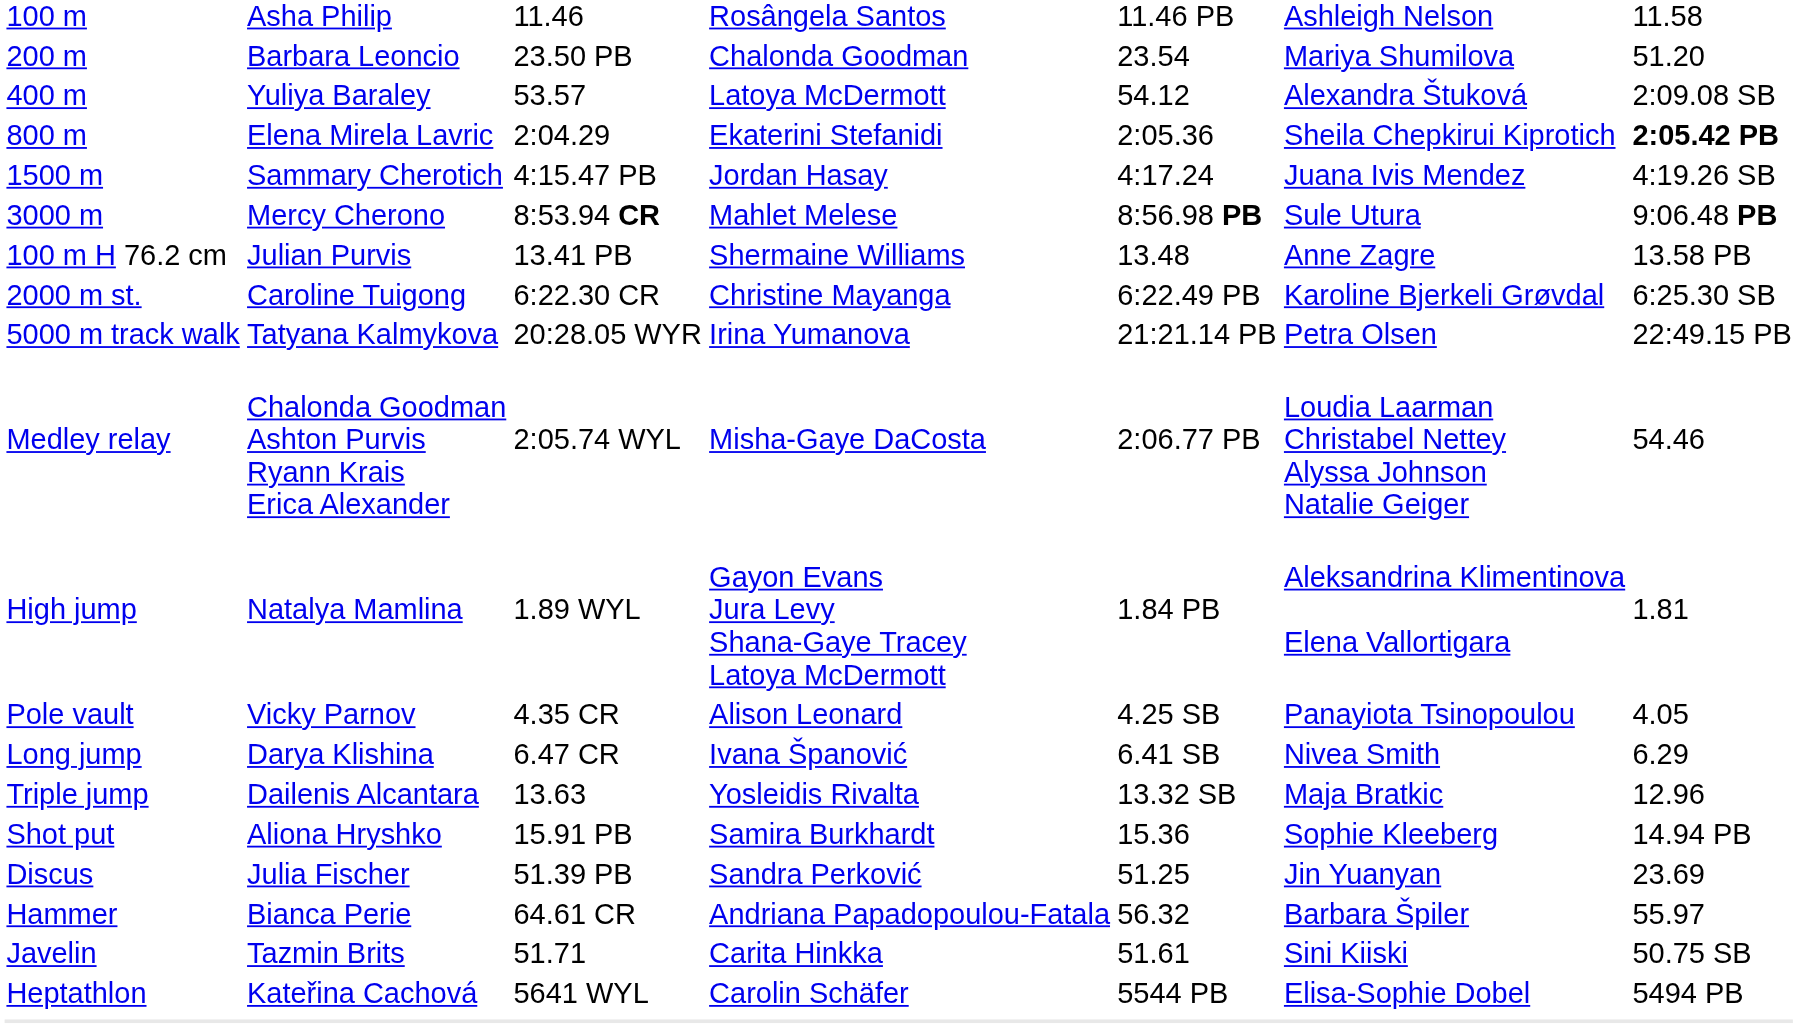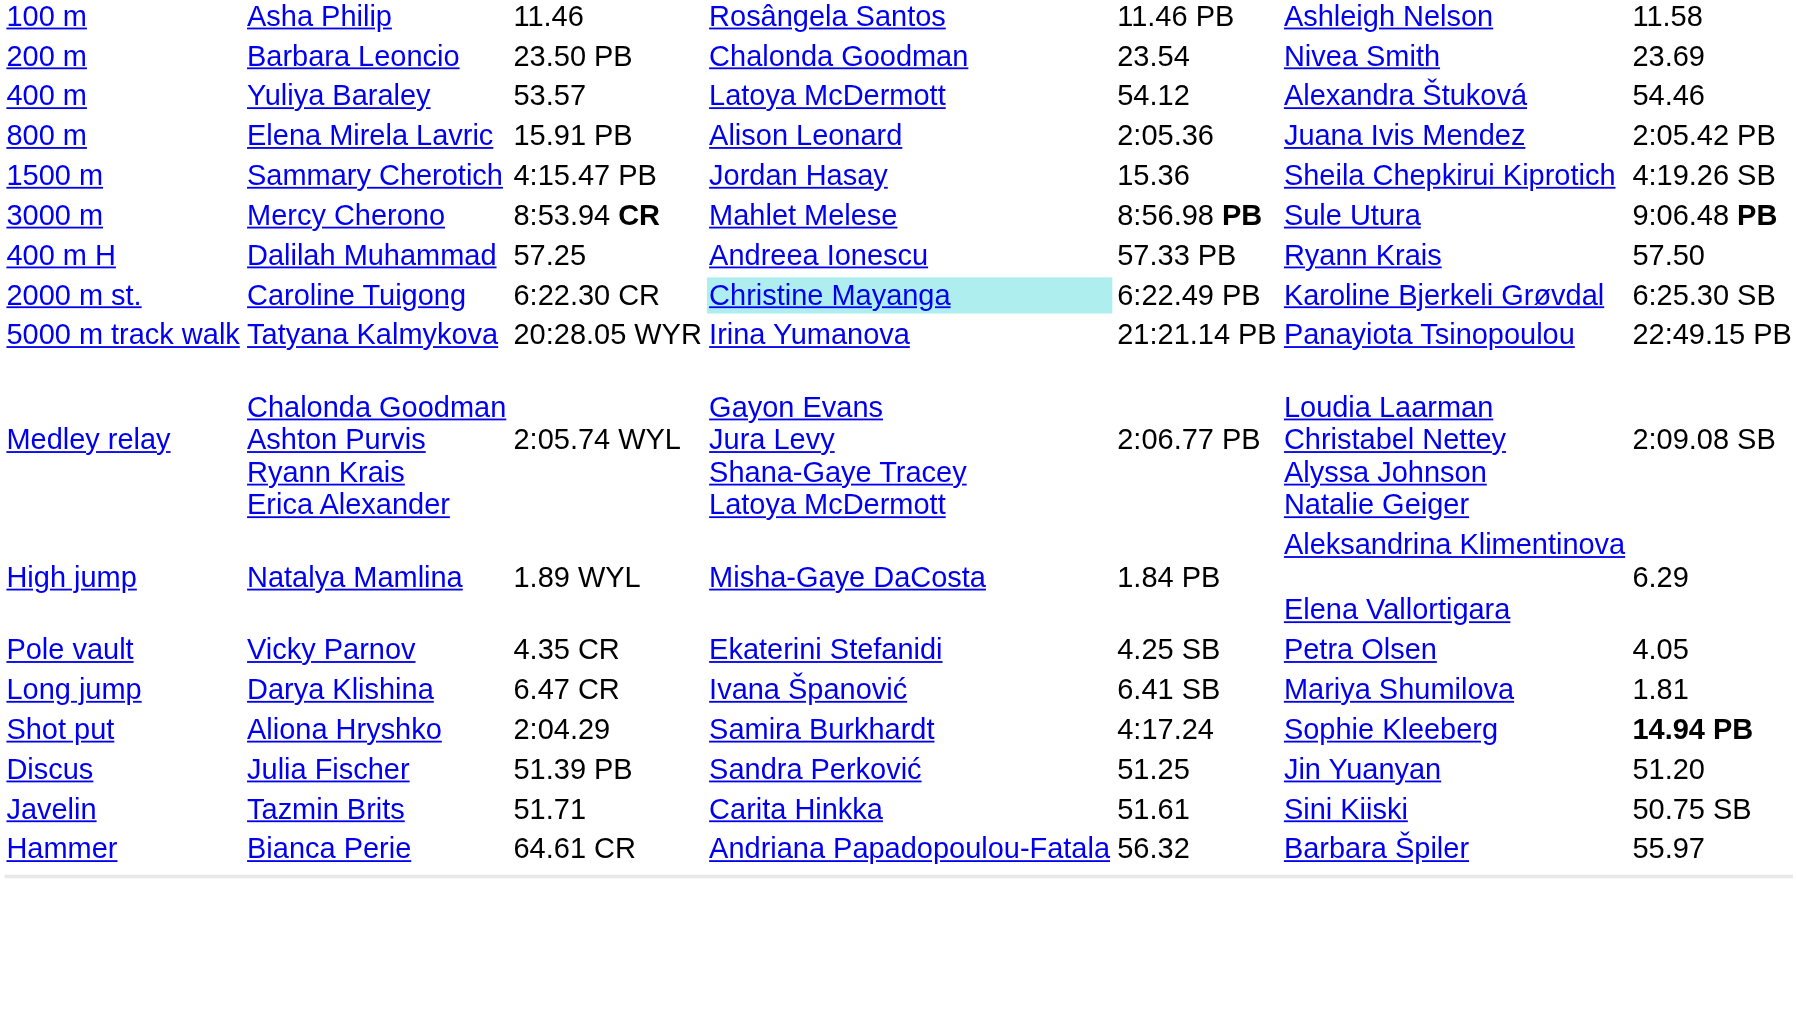 <table>
 <tr>
 <td><a href='#'>100 m</a></td>
 <td><a href='#'>Asha Philip</a><br></td>
 <td>11.46</td>
 <td><a href='#'>Rosângela Santos</a><br></td>
 <td>11.46 PB</td>
 <td><a href='#'>Ashleigh Nelson</a><br></td>
 <td>11.58</td>
 </tr>
 <tr>
 <td><a href='#'>200 m</a></td>
 <td><a href='#'>Barbara Leoncio</a><br></td>
 <td>23.50 PB</td>
 <td><a href='#'>Chalonda Goodman</a><br></td>
 <td>23.54</td>
-<td><a href='#'>Mariya Shumilova</a><br></td>
-<td>51.20</td>
+<td><a href='#'>Nivea Smith</a><br></td>
+<td>23.69</td>
 </tr>
 <tr>
 <td><a href='#'>400 m</a></td>
 <td><a href='#'>Yuliya Baraley</a><br></td>
 <td>53.57</td>
 <td><a href='#'>Latoya McDermott</a><br></td>
 <td>54.12</td>
 <td><a href='#'>Alexandra Štuková</a><br></td>
-<td>2:09.08 SB</td>
+<td>54.46</td>
 </tr>
 <tr>
 <td><a href='#'>800 m</a></td>
 <td><a href='#'>Elena Mirela Lavric</a><br></td>
-<td>2:04.29</td>
-<td><a href='#'>Ekaterini Stefanidi</a><br></td>
+<td>15.91 PB</td>
+<td><a href='#'>Alison Leonard</a><br></td>
 <td>2:05.36</td>
-<td><a href='#'>Sheila Chepkirui Kiprotich</a><br></td>
-<td><strong>2:05.42 PB</strong></td>
+<td><a href='#'>Juana Ivis Mendez</a><br></td>
+<td>2:05.42 PB</td>
 </tr>
 <tr>
 <td><a href='#'>1500 m</a></td>
 <td><a href='#'>Sammary Cherotich</a><br></td>
 <td>4:15.47 PB</td>
 <td><a href='#'>Jordan Hasay</a><br></td>
-<td>4:17.24</td>
-<td><a href='#'>Juana Ivis Mendez</a><br></td>
+<td>15.36</td>
+<td><a href='#'>Sheila Chepkirui Kiprotich</a><br></td>
 <td>4:19.26 SB</td>
 </tr>
 <tr>
 <td><a href='#'>3000 m</a></td>
 <td><a href='#'>Mercy Cherono</a><br></td>
 <td>8:53.94 <strong>CR</strong></td>
 <td><a href='#'>Mahlet Melese</a><br></td>
 <td>8:56.98 <strong>PB</strong></td>
 <td><a href='#'>Sule Utura</a><br></td>
 <td>9:06.48 <strong>PB</strong></td>
 </tr>
 <tr>
-<td><a href='#'>100 m H</a> 76.2 cm</td>
-<td><a href='#'>Julian Purvis</a><br></td>
-<td>13.41 PB</td>
-<td><a href='#'>Shermaine Williams</a><br></td>
-<td>13.48</td>
-<td><a href='#'>Anne Zagre</a><br></td>
-<td>13.58 PB</td>
+<td><a href='#'>400 m H</a></td>
+<td><a href='#'>Dalilah Muhammad</a><br></td>
+<td>57.25</td>
+<td><a href='#'>Andreea Ionescu</a><br></td>
+<td>57.33 PB</td>
+<td><a href='#'>Ryann Krais</a><br></td>
+<td>57.50</td>
 </tr>
 <tr>
 <td><a href='#'>2000 m st.</a></td>
 <td><a href='#'>Caroline Tuigong</a><br></td>
 <td>6:22.30 CR</td>
-<td><a href='#'>Christine Mayanga</a><br></td>
+<td style="background: paleturquoise;"><a href='#'>Christine Mayanga</a><br></td>
 <td>6:22.49 PB</td>
 <td><a href='#'>Karoline Bjerkeli Grøvdal</a><br></td>
 <td>6:25.30 SB</td>
 </tr>
 <tr>
 <td><a href='#'>5000 m track walk</a></td>
 <td><a href='#'>Tatyana Kalmykova</a><br></td>
 <td>20:28.05 WYR</td>
 <td><a href='#'>Irina Yumanova</a><br></td>
 <td>21:21.14 PB</td>
-<td><a href='#'>Petra Olsen</a><br></td>
+<td><a href='#'>Panayiota Tsinopoulou</a><br></td>
 <td>22:49.15 PB</td>
 </tr>
 <tr>
 <td><a href='#'>Medley relay</a></td>
 <td><br><a href='#'>Chalonda Goodman</a><br><a href='#'>Ashton Purvis</a><br><a href='#'>Ryann Krais</a><br><a href='#'>Erica Alexander</a></td>
 <td>2:05.74 WYL</td>
-<td><a href='#'>Misha-Gaye DaCosta</a><br></td>
+<td><br><a href='#'>Gayon Evans</a><br><a href='#'>Jura Levy</a><br><a href='#'>Shana-Gaye Tracey</a><br><a href='#'>Latoya McDermott</a></td>
 <td>2:06.77 PB</td>
 <td><br><a href='#'>Loudia Laarman</a><br><a href='#'>Christabel Nettey</a><br><a href='#'>Alyssa Johnson</a><br><a href='#'>Natalie Geiger</a></td>
-<td>54.46</td>
+<td>2:09.08 SB</td>
 </tr>
 <tr>
 <td><a href='#'>High jump</a></td>
 <td><a href='#'>Natalya Mamlina</a><br></td>
 <td>1.89 WYL</td>
-<td><br><a href='#'>Gayon Evans</a><br><a href='#'>Jura Levy</a><br><a href='#'>Shana-Gaye Tracey</a><br><a href='#'>Latoya McDermott</a></td>
+<td><a href='#'>Misha-Gaye DaCosta</a><br></td>
 <td>1.84 PB</td>
 <td><a href='#'>Aleksandrina Klimentinova</a><br><br><a href='#'>Elena Vallortigara</a><br></td>
-<td>1.81</td>
+<td>6.29</td>
 </tr>
 <tr>
 <td><a href='#'>Pole vault</a></td>
 <td><a href='#'>Vicky Parnov</a><br></td>
 <td>4.35 CR</td>
-<td><a href='#'>Alison Leonard</a><br></td>
+<td><a href='#'>Ekaterini Stefanidi</a><br></td>
 <td>4.25 SB</td>
-<td><a href='#'>Panayiota Tsinopoulou</a><br></td>
+<td><a href='#'>Petra Olsen</a><br></td>
 <td>4.05</td>
 </tr>
 <tr>
 <td><a href='#'>Long jump</a></td>
 <td><a href='#'>Darya Klishina</a><br></td>
 <td>6.47 CR</td>
 <td><a href='#'>Ivana Španović</a><br></td>
 <td>6.41 SB</td>
-<td><a href='#'>Nivea Smith</a><br></td>
-<td>6.29</td>
-</tr>
-<tr>
-<td><a href='#'>Triple jump</a></td>
-<td><a href='#'>Dailenis Alcantara</a><br></td>
-<td>13.63</td>
-<td><a href='#'>Yosleidis Rivalta</a><br></td>
-<td>13.32 SB</td>
-<td><a href='#'>Maja Bratkic</a><br></td>
-<td>12.96</td>
+<td><a href='#'>Mariya Shumilova</a><br></td>
+<td>1.81</td>
 </tr>
 <tr>
 <td><a href='#'>Shot put</a></td>
 <td><a href='#'>Aliona Hryshko</a><br></td>
-<td>15.91 PB</td>
+<td>2:04.29</td>
 <td><a href='#'>Samira Burkhardt</a><br></td>
-<td>15.36</td>
+<td>4:17.24</td>
 <td><a href='#'>Sophie Kleeberg</a><br></td>
-<td>14.94 PB</td>
+<td><strong>14.94 PB</strong></td>
 </tr>
 <tr>
 <td><a href='#'>Discus</a></td>
 <td><a href='#'>Julia Fischer</a><br></td>
 <td>51.39 PB</td>
 <td><a href='#'>Sandra Perković</a><br></td>
 <td>51.25</td>
 <td><a href='#'>Jin Yuanyan</a><br></td>
-<td>23.69</td>
+<td>51.20</td>
+</tr>
+<tr>
+<td><a href='#'>Javelin</a></td>
+<td><a href='#'>Tazmin Brits</a><br></td>
+<td>51.71</td>
+<td><a href='#'>Carita Hinkka</a><br></td>
+<td>51.61</td>
+<td><a href='#'>Sini Kiiski</a><br></td>
+<td>50.75 SB</td>
 </tr>
 <tr>
 <td><a href='#'>Hammer</a></td>
 <td><a href='#'>Bianca Perie</a><br></td>
 <td>64.61 CR</td>
 <td><a href='#'>Andriana Papadopoulou-Fatala</a><br></td>
 <td>56.32</td>
 <td><a href='#'>Barbara Špiler</a><br></td>
 <td>55.97</td>
 </tr>
 <tr>
-<td><a href='#'>Javelin</a></td>
-<td><a href='#'>Tazmin Brits</a><br></td>
-<td>51.71</td>
-<td><a href='#'>Carita Hinkka</a><br></td>
-<td>51.61</td>
-<td><a href='#'>Sini Kiiski</a><br></td>
-<td>50.75 SB</td>
-</tr>
-<tr>
-<td><a href='#'>Heptathlon</a></td>
-<td><a href='#'>Kateřina Cachová</a><br></td>
-<td>5641 WYL</td>
-<td><a href='#'>Carolin Schäfer</a><br></td>
-<td>5544 PB</td>
-<td><a href='#'>Elisa-Sophie Dobel</a><br></td>
-<td>5494 PB</td>
-</tr>
-<tr>
 </tr>
 <tr bgcolor= e8e8e8>
 <td colspan=7></td>
 </tr>
 </table>
